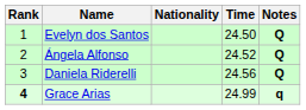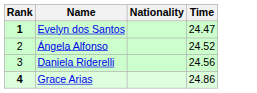 <table class="wikitable sortable" style="text-align:center">
 <tr>
 <th>Rank</th>
 <th>Name</th>
 <th>Nationality</th>
 <th>Time</th>
-<th>Notes</th>
 </tr>
 <tr bgcolor=ccffcc>
-<td align=center>1</td>
+<td align=center><strong>1</strong></td>
 <td align=left><a href='#'>Evelyn dos Santos</a></td>
 <td align=left></td>
-<td>24.50</td>
-<td><strong>Q</strong></td>
+<td>24.47</td>
 </tr>
 <tr bgcolor=ccffcc>
 <td align=center>2</td>
 <td align=left><a href='#'>Ángela Alfonso</a></td>
 <td align=left></td>
 <td>24.52</td>
-<td><strong>Q</strong></td>
 </tr>
 <tr bgcolor=ccffcc>
 <td align=center>3</td>
 <td align=left><a href='#'>Daniela Riderelli</a></td>
 <td align=left></td>
 <td>24.56</td>
-<td><strong>Q</strong></td>
 </tr>
 <tr bgcolor=ddffdd>
 <td align=center><strong>4</strong></td>
 <td align=left><a href='#'>Grace Arias</a></td>
 <td align=left></td>
-<td>24.99</td>
-<td><strong>q</strong></td>
+<td>24.86</td>
 </tr>
 </table>
